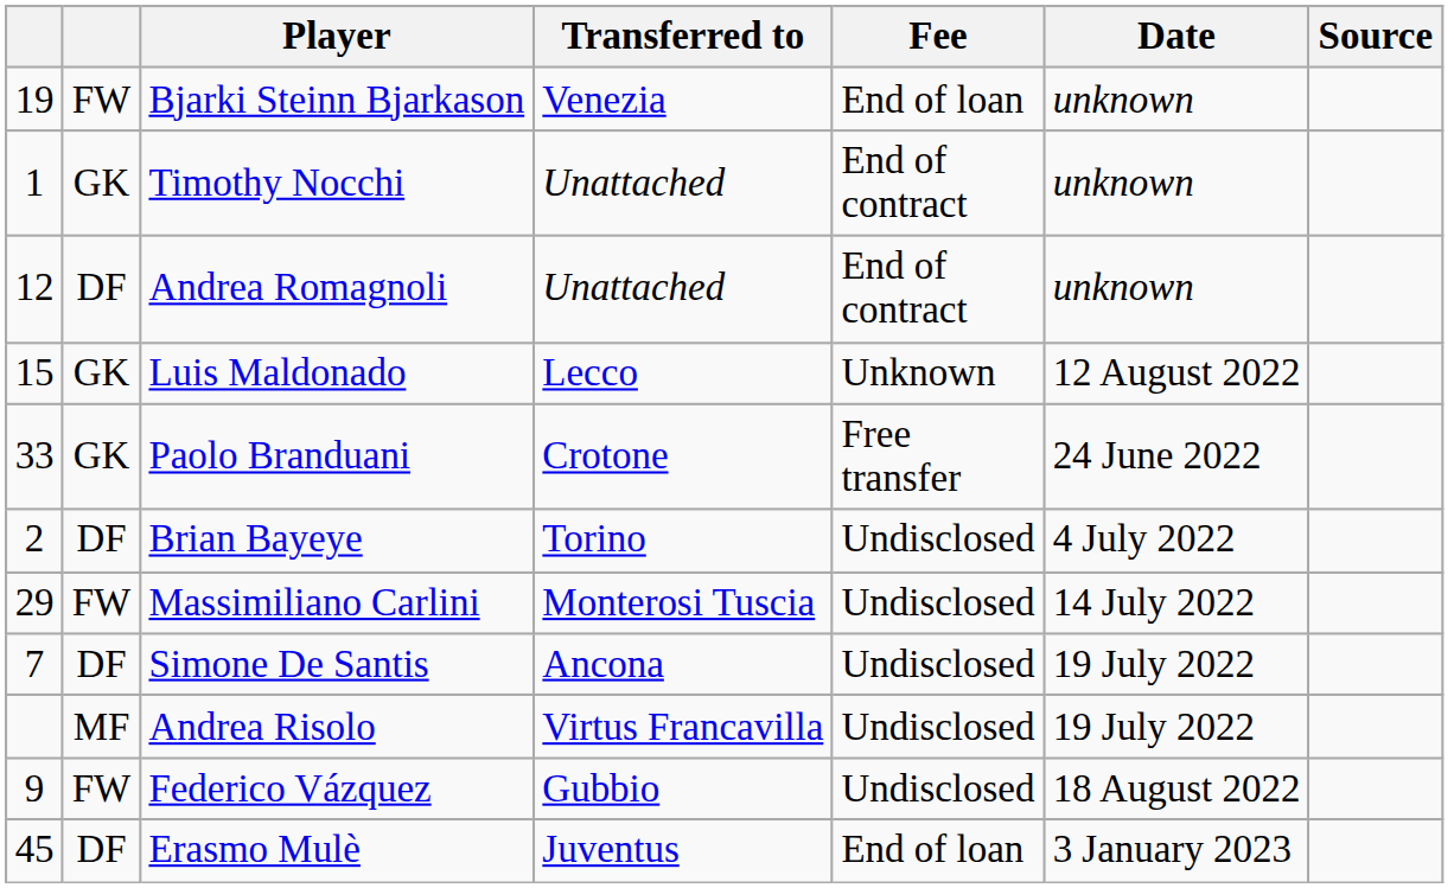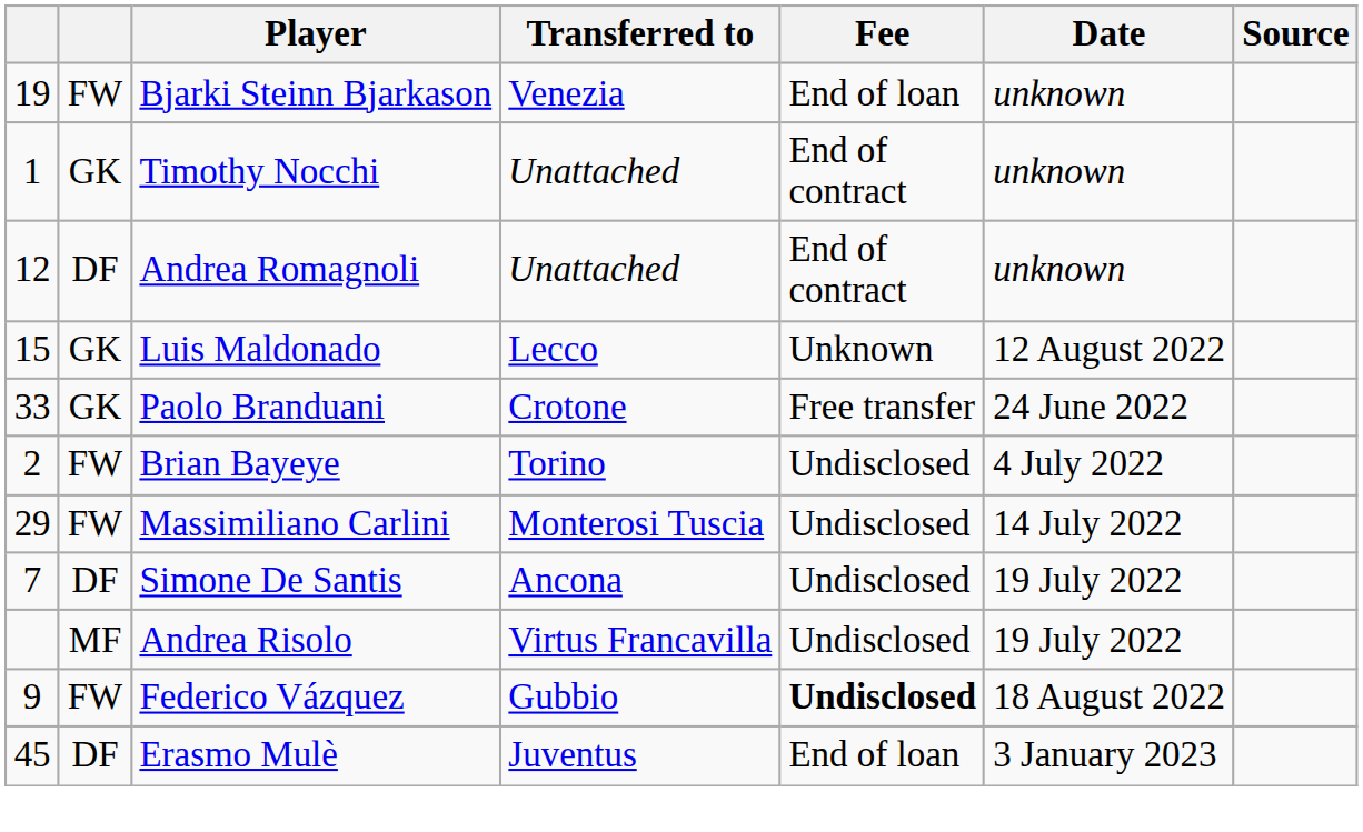 <table class="wikitable plainrowheaders sortable">
 <tr>
 <th></th>
 <th></th>
 <th scope=col>Player</th>
 <th>Transferred to</th>
 <th !scope=col; style="width: 65px;">Fee</th>
 <th scope=col>Date</th>
 <th scope=col>Source</th>
 </tr>
 <tr>
 <td align=center>19</td>
 <td align=center>FW</td>
 <td> <a href='#'>Bjarki Steinn Bjarkason</a></td>
 <td> <a href='#'>Venezia</a></td>
 <td>End of loan</td>
 <td><em>unknown</em></td>
 <td></td>
 </tr>
 <tr>
 <td align=center>1</td>
 <td align=center>GK</td>
 <td> <a href='#'>Timothy Nocchi</a></td>
 <td><em>Unattached</em></td>
 <td>End of contract</td>
 <td><em>unknown</em></td>
 <td></td>
 </tr>
 <tr>
 <td align=center>12</td>
 <td align=center>DF</td>
 <td> <a href='#'>Andrea Romagnoli</a></td>
 <td><em>Unattached</em></td>
 <td>End of contract</td>
 <td><em>unknown</em></td>
 <td></td>
 </tr>
 <tr>
 <td align=center>15</td>
 <td align=center>GK</td>
 <td> <a href='#'>Luis Maldonado</a></td>
 <td> <a href='#'>Lecco</a></td>
 <td>Unknown</td>
 <td>12 August 2022</td>
 <td></td>
 </tr>
 <tr>
 <td align=center>33</td>
 <td align=center>GK</td>
 <td> <a href='#'>Paolo Branduani</a></td>
 <td> <a href='#'>Crotone</a></td>
 <td>Free transfer</td>
 <td>24 June 2022</td>
 <td></td>
 </tr>
 <tr>
 <td align=center>2</td>
-<td align=center>DF</td>
+<td align=center>FW</td>
 <td> <a href='#'>Brian Bayeye</a></td>
 <td> <a href='#'>Torino</a></td>
 <td>Undisclosed</td>
 <td>4 July 2022</td>
 <td></td>
 </tr>
 <tr>
 <td align=center>29</td>
 <td align=center>FW</td>
 <td> <a href='#'>Massimiliano Carlini</a></td>
 <td> <a href='#'>Monterosi Tuscia</a></td>
 <td>Undisclosed</td>
 <td>14 July 2022</td>
 <td></td>
 </tr>
 <tr>
 <td align=center>7</td>
 <td align=center>DF</td>
 <td> <a href='#'>Simone De Santis</a></td>
 <td> <a href='#'>Ancona</a></td>
 <td>Undisclosed</td>
 <td>19 July 2022</td>
 <td></td>
 </tr>
 <tr>
 <td align=center></td>
 <td align=center>MF</td>
 <td> <a href='#'>Andrea Risolo</a></td>
 <td> <a href='#'>Virtus Francavilla</a></td>
 <td>Undisclosed</td>
 <td>19 July 2022</td>
 <td></td>
 </tr>
 <tr>
 <td align=center>9</td>
 <td align=center>FW</td>
 <td> <a href='#'>Federico Vázquez</a></td>
 <td> <a href='#'>Gubbio</a></td>
-<td>Undisclosed</td>
+<td><strong>Undisclosed</strong></td>
 <td>18 August 2022</td>
 <td></td>
 </tr>
 <tr>
 <td align=center>45</td>
 <td align=center>DF</td>
 <td> <a href='#'>Erasmo Mulè</a></td>
 <td> <a href='#'>Juventus</a></td>
 <td>End of loan</td>
 <td>3 January 2023</td>
 <td></td>
 </tr>
 </table>
